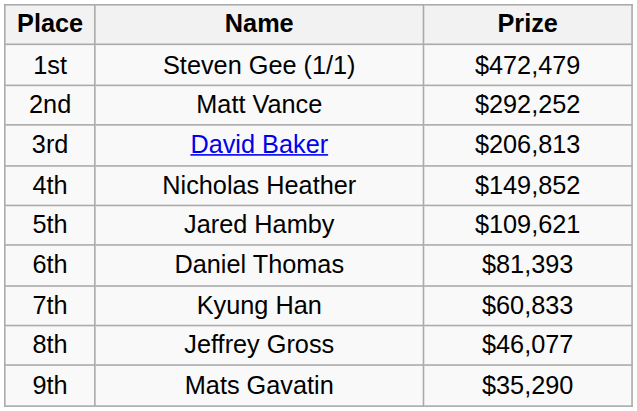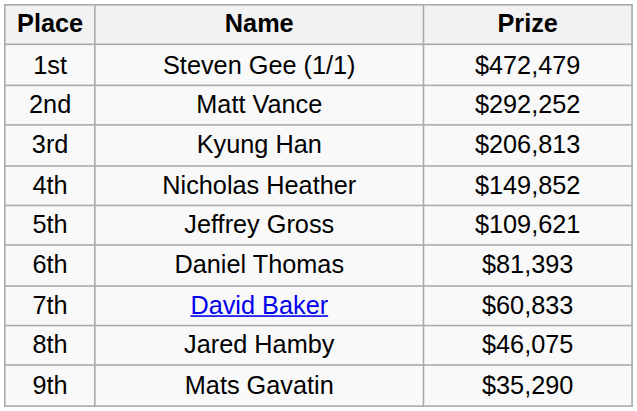 <table class="wikitable">
 <tr>
 <th width="50">Place</th>
 <th width="200">Name</th>
 <th width="125">Prize</th>
 </tr>
 <tr>
 <td align = "center">1st</td>
 <td align = "center">Steven Gee (1/1)</td>
 <td align = "center">$472,479</td>
 </tr>
 <tr>
 <td align = "center">2nd</td>
 <td align = "center">Matt Vance</td>
 <td align = "center">$292,252</td>
 </tr>
 <tr>
 <td align = "center">3rd</td>
-<td align = "center"><a href='#'>David Baker</a></td>
+<td align = "center">Kyung Han</td>
 <td align = "center">$206,813</td>
 </tr>
 <tr>
 <td align = "center">4th</td>
 <td align = "center">Nicholas Heather</td>
 <td align = "center">$149,852</td>
 </tr>
 <tr>
 <td align = "center">5th</td>
-<td align = "center">Jared Hamby</td>
+<td align = "center">Jeffrey Gross</td>
 <td align = "center">$109,621</td>
 </tr>
 <tr>
 <td align = "center">6th</td>
 <td align = "center">Daniel Thomas</td>
 <td align = "center">$81,393</td>
 </tr>
 <tr>
 <td align = "center">7th</td>
-<td align = "center">Kyung Han</td>
+<td align = "center"><a href='#'>David Baker</a></td>
 <td align = "center">$60,833</td>
 </tr>
 <tr>
 <td align = "center">8th</td>
-<td align = "center">Jeffrey Gross</td>
-<td align = "center">$46,077</td>
+<td align = "center">Jared Hamby</td>
+<td align = "center">$46,075</td>
 </tr>
 <tr>
 <td align = "center">9th</td>
 <td align = "center">Mats Gavatin</td>
 <td align = "center">$35,290</td>
 </tr>
 </table>
